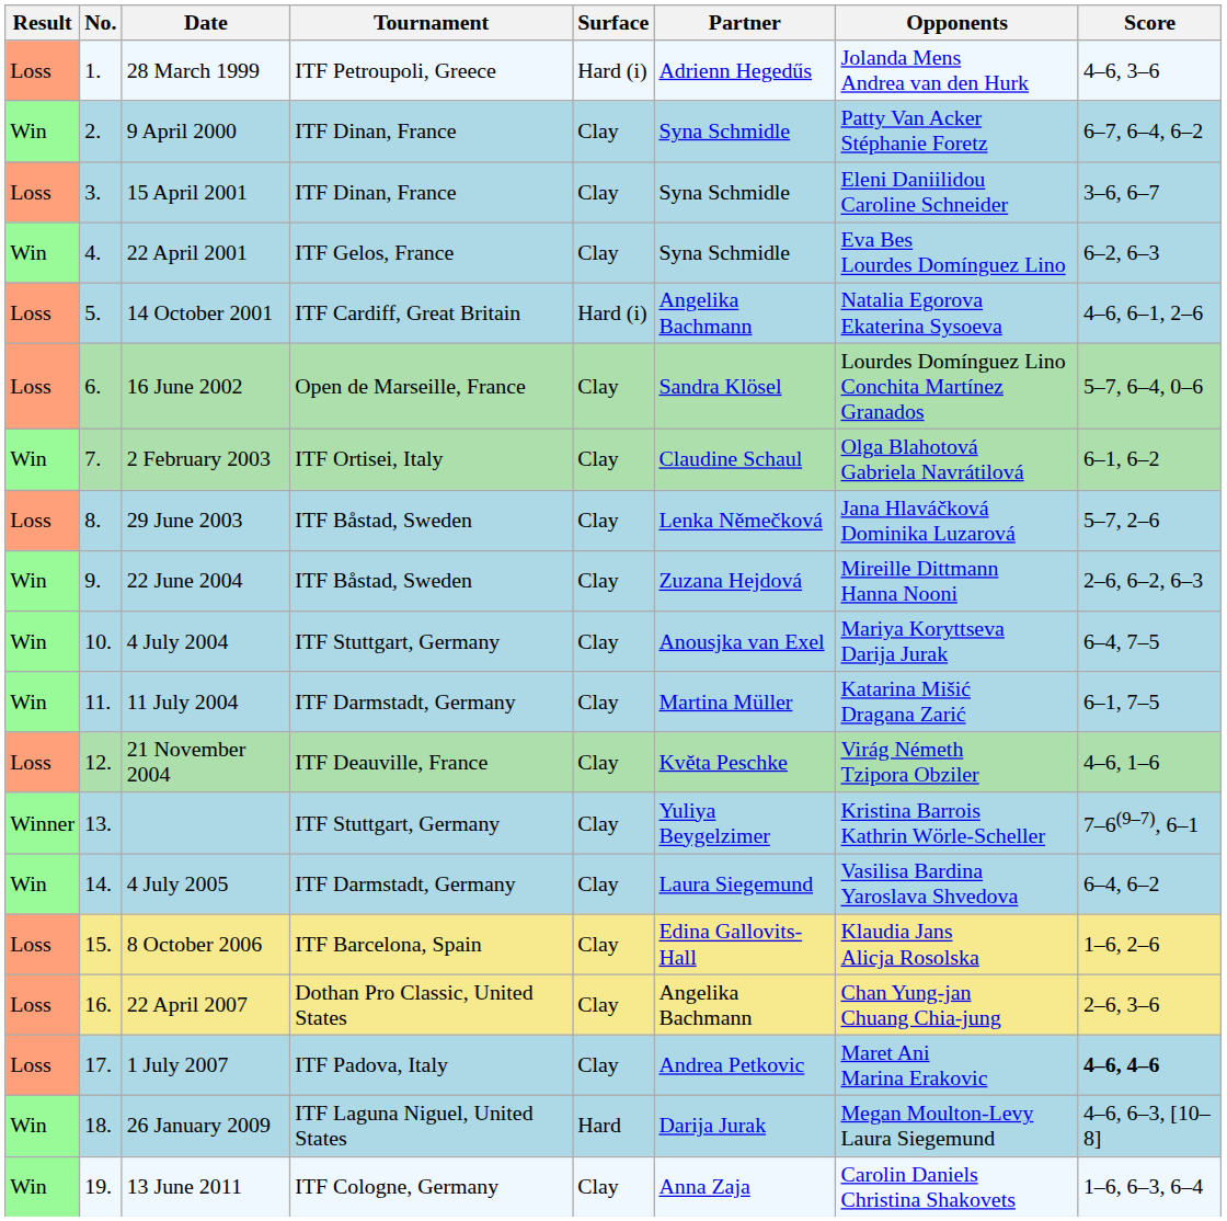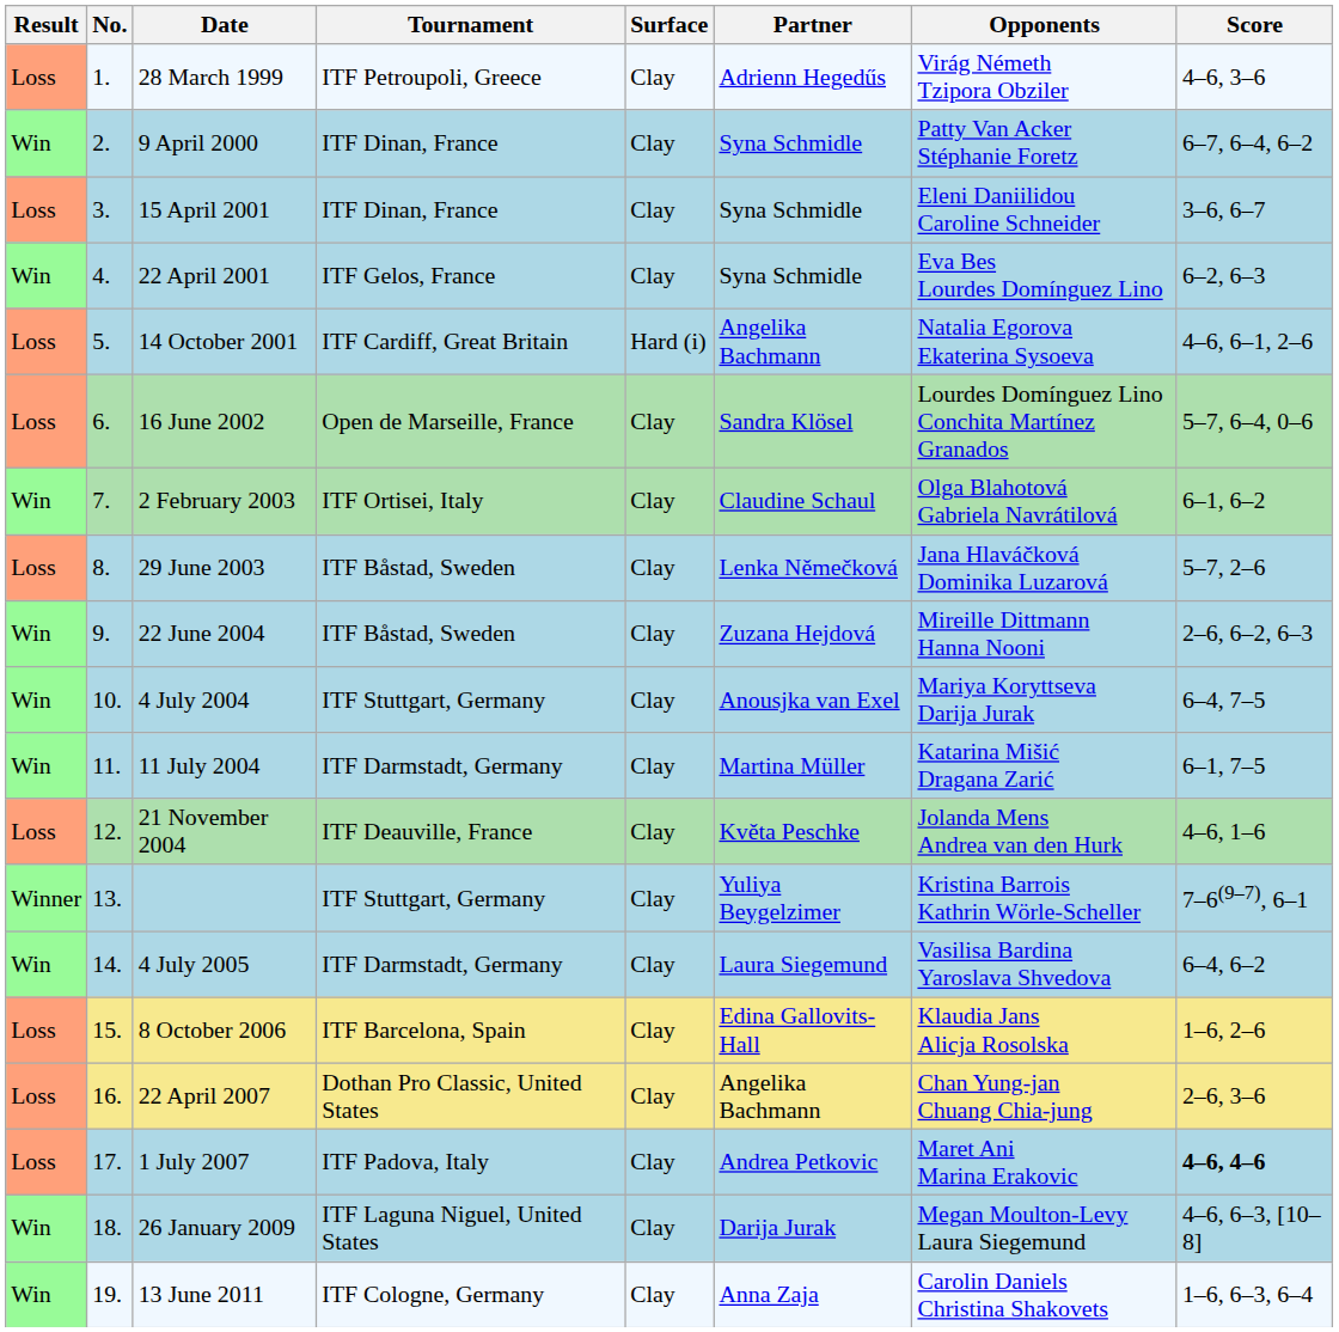 <table class="sortable wikitable" style=font-size:97%>
 <tr>
 <th>Result</th>
 <th>No.</th>
 <th>Date</th>
 <th>Tournament</th>
 <th>Surface</th>
 <th>Partner</th>
 <th>Opponents</th>
 <th class="unsortable">Score</th>
 </tr>
 <tr style="background:#f0f8ff;">
 <td style="background:#ffa07a;">Loss</td>
 <td>1.</td>
 <td>28 March 1999</td>
 <td>ITF Petroupoli, Greece</td>
-<td>Hard (i)</td>
+<td>Clay</td>
 <td> <a href='#'>Adrienn Hegedűs</a></td>
-<td> <a href='#'>Jolanda Mens</a> <br>  <a href='#'>Andrea van den Hurk</a></td>
+<td> <a href='#'>Virág Németh</a> <br>  <a href='#'>Tzipora Obziler</a></td>
 <td>4–6, 3–6</td>
 </tr>
 <tr style="background:lightblue;">
 <td style="background:#98fb98;">Win</td>
 <td>2.</td>
 <td>9 April 2000</td>
 <td>ITF Dinan, France</td>
 <td>Clay</td>
 <td> <a href='#'>Syna Schmidle</a></td>
 <td> <a href='#'>Patty Van Acker</a> <br>  <a href='#'>Stéphanie Foretz</a></td>
 <td>6–7, 6–4, 6–2</td>
 </tr>
 <tr style="background:lightblue;">
 <td style="background:#ffa07a;">Loss</td>
 <td>3.</td>
 <td>15 April 2001</td>
 <td>ITF Dinan, France</td>
 <td>Clay</td>
 <td> Syna Schmidle</td>
 <td> <a href='#'>Eleni Daniilidou</a> <br>  <a href='#'>Caroline Schneider</a></td>
 <td>3–6, 6–7</td>
 </tr>
 <tr style="background:lightblue;">
 <td style="background:#98fb98;">Win</td>
 <td>4.</td>
 <td>22 April 2001</td>
 <td>ITF Gelos, France</td>
 <td>Clay</td>
 <td> Syna Schmidle</td>
 <td> <a href='#'>Eva Bes</a> <br>  <a href='#'>Lourdes Domínguez Lino</a></td>
 <td>6–2, 6–3</td>
 </tr>
 <tr style="background:lightblue;">
 <td style="background:#ffa07a;">Loss</td>
 <td>5.</td>
 <td>14 October 2001</td>
 <td>ITF Cardiff, Great Britain</td>
 <td>Hard (i)</td>
 <td> <a href='#'>Angelika Bachmann</a></td>
 <td> <a href='#'>Natalia Egorova</a> <br>  <a href='#'>Ekaterina Sysoeva</a></td>
 <td>4–6, 6–1, 2–6</td>
 </tr>
 <tr style="background:#addfad;">
 <td style="background:#ffa07a;">Loss</td>
 <td>6.</td>
 <td>16 June 2002</td>
 <td>Open de Marseille, France</td>
 <td>Clay</td>
 <td> <a href='#'>Sandra Klösel</a></td>
 <td> Lourdes Domínguez Lino <br>  <a href='#'>Conchita Martínez Granados</a></td>
 <td>5–7, 6–4, 0–6</td>
 </tr>
 <tr style="background:#addfad;">
 <td style="background:#98fb98;">Win</td>
 <td>7.</td>
 <td>2 February 2003</td>
 <td>ITF Ortisei, Italy</td>
 <td>Clay</td>
 <td> <a href='#'>Claudine Schaul</a></td>
 <td> <a href='#'>Olga Blahotová</a> <br>  <a href='#'>Gabriela Navrátilová</a></td>
 <td>6–1, 6–2</td>
 </tr>
 <tr style="background:lightblue;">
 <td style="background:#ffa07a;">Loss</td>
 <td>8.</td>
 <td>29 June 2003</td>
 <td>ITF Båstad, Sweden</td>
 <td>Clay</td>
 <td> <a href='#'>Lenka Němečková</a></td>
 <td> <a href='#'>Jana Hlaváčková</a> <br>  <a href='#'>Dominika Luzarová</a></td>
 <td>5–7, 2–6</td>
 </tr>
 <tr style="background:lightblue;">
 <td style="background:#98fb98;">Win</td>
 <td>9.</td>
 <td>22 June 2004</td>
 <td>ITF Båstad, Sweden</td>
 <td>Clay</td>
 <td> <a href='#'>Zuzana Hejdová</a></td>
 <td> <a href='#'>Mireille Dittmann</a> <br>  <a href='#'>Hanna Nooni</a></td>
 <td>2–6, 6–2, 6–3</td>
 </tr>
 <tr style="background:lightblue;">
 <td style="background:#98fb98;">Win</td>
 <td>10.</td>
 <td>4 July 2004</td>
 <td>ITF Stuttgart, Germany</td>
 <td>Clay</td>
 <td> <a href='#'>Anousjka van Exel</a></td>
 <td> <a href='#'>Mariya Koryttseva</a> <br>  <a href='#'>Darija Jurak</a></td>
 <td>6–4, 7–5</td>
 </tr>
 <tr style="background:lightblue;">
 <td style="background:#98fb98;">Win</td>
 <td>11.</td>
 <td>11 July 2004</td>
 <td>ITF Darmstadt, Germany</td>
 <td>Clay</td>
 <td> <a href='#'>Martina Müller</a></td>
 <td> <a href='#'>Katarina Mišić</a> <br>  <a href='#'>Dragana Zarić</a></td>
 <td>6–1, 7–5</td>
 </tr>
 <tr style="background:#addfad;">
 <td style="background:#ffa07a;">Loss</td>
 <td>12.</td>
 <td>21 November 2004</td>
 <td>ITF Deauville, France</td>
 <td>Clay</td>
 <td> <a href='#'>Květa Peschke</a></td>
-<td> <a href='#'>Virág Németh</a> <br>  <a href='#'>Tzipora Obziler</a></td>
+<td> <a href='#'>Jolanda Mens</a> <br>  <a href='#'>Andrea van den Hurk</a></td>
 <td>4–6, 1–6</td>
 </tr>
 <tr style="background:lightblue;">
 <td bgcolor=98FB98>Winner</td>
 <td>13.</td>
 <td></td>
 <td>ITF Stuttgart, Germany</td>
 <td>Clay</td>
 <td> <a href='#'>Yuliya Beygelzimer</a></td>
 <td> <a href='#'>Kristina Barrois</a> <br>  <a href='#'>Kathrin Wörle-Scheller</a></td>
 <td>7–6<sup>(9–7)</sup>, 6–1</td>
 </tr>
 <tr style="background:lightblue;">
 <td style="background:#98fb98;">Win</td>
 <td>14.</td>
 <td>4 July 2005</td>
 <td>ITF Darmstadt, Germany</td>
 <td>Clay</td>
 <td> <a href='#'>Laura Siegemund</a></td>
 <td> <a href='#'>Vasilisa Bardina</a> <br>  <a href='#'>Yaroslava Shvedova</a></td>
 <td>6–4, 6–2</td>
 </tr>
 <tr style="background:#f7e98e;">
 <td style="background:#ffa07a;">Loss</td>
 <td>15.</td>
 <td>8 October 2006</td>
 <td>ITF Barcelona, Spain</td>
 <td>Clay</td>
 <td> <a href='#'>Edina Gallovits-Hall</a></td>
 <td> <a href='#'>Klaudia Jans</a> <br>  <a href='#'>Alicja Rosolska</a></td>
 <td>1–6, 2–6</td>
 </tr>
 <tr style="background:#f7e98e;">
 <td style="background:#ffa07a;">Loss</td>
 <td>16.</td>
 <td>22 April 2007</td>
 <td>Dothan Pro Classic, United States</td>
 <td>Clay</td>
 <td> Angelika Bachmann</td>
 <td> <a href='#'>Chan Yung-jan</a> <br>  <a href='#'>Chuang Chia-jung</a></td>
 <td>2–6, 3–6</td>
 </tr>
 <tr style="background:lightblue;">
 <td style="background:#ffa07a;">Loss</td>
 <td>17.</td>
 <td>1 July 2007</td>
 <td>ITF Padova, Italy</td>
 <td>Clay</td>
 <td> <a href='#'>Andrea Petkovic</a></td>
 <td> <a href='#'>Maret Ani</a> <br>  <a href='#'>Marina Erakovic</a></td>
 <td><strong>4–6, 4–6</strong></td>
 </tr>
 <tr style="background:lightblue;">
 <td style="background:#98fb98;">Win</td>
 <td>18.</td>
 <td>26 January 2009</td>
 <td>ITF Laguna Niguel, United States</td>
-<td>Hard</td>
+<td>Clay</td>
 <td> <a href='#'>Darija Jurak</a></td>
 <td> <a href='#'>Megan Moulton-Levy</a> <br>  Laura Siegemund</td>
 <td>4–6, 6–3, [10–8]</td>
 </tr>
 <tr style="background:#f0f8ff;">
 <td style="background:#98fb98;">Win</td>
 <td>19.</td>
 <td>13 June 2011</td>
 <td>ITF Cologne, Germany</td>
 <td>Clay</td>
 <td> <a href='#'>Anna Zaja</a></td>
 <td> <a href='#'>Carolin Daniels</a> <br>  <a href='#'>Christina Shakovets</a></td>
 <td>1–6, 6–3, 6–4</td>
 </tr>
 </table>
